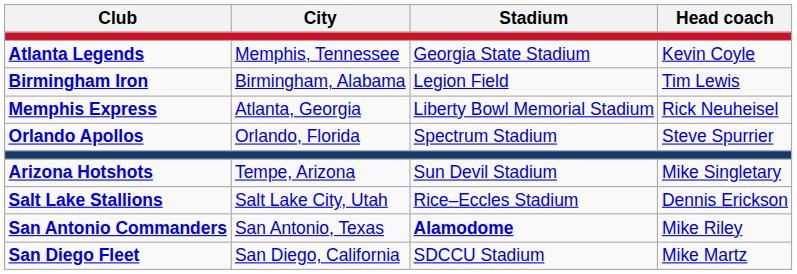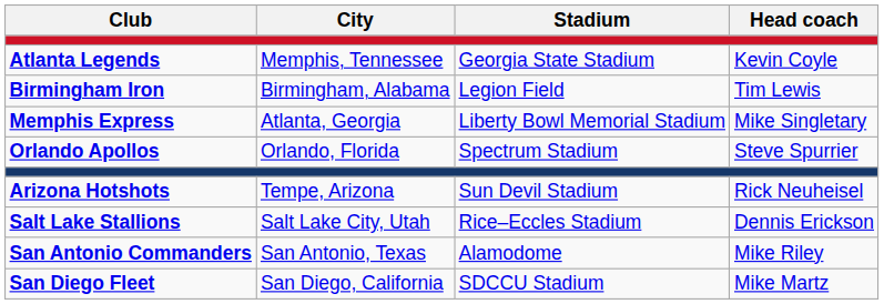 <table class="plainrowheaders wikitable">
 <tr>
 <th>Club</th>
 <th>City</th>
 <th>Stadium</th>
 <th>Head coach</th>
 </tr>
 <tr>
 <th style=background:#CE1126 colspan="8"></th>
 </tr>
 <tr>
 <td><strong><a href='#'>Atlanta Legends</a></strong></td>
 <td><a href='#'>Memphis, Tennessee</a></td>
 <td><a href='#'>Georgia State Stadium</a></td>
 <td><a href='#'>Kevin Coyle</a></td>
 </tr>
 <tr>
 <td><strong><a href='#'>Birmingham Iron</a></strong></td>
 <td><a href='#'>Birmingham, Alabama</a></td>
 <td><a href='#'>Legion Field</a></td>
 <td><a href='#'>Tim Lewis</a></td>
 </tr>
 <tr>
 <td><strong><a href='#'>Memphis Express</a></strong></td>
 <td><a href='#'>Atlanta, Georgia</a></td>
 <td><a href='#'>Liberty Bowl Memorial Stadium</a></td>
-<td><a href='#'>Rick Neuheisel</a></td>
+<td><a href='#'>Mike Singletary</a></td>
 </tr>
 <tr>
 <td><strong><a href='#'>Orlando Apollos</a></strong></td>
 <td><a href='#'>Orlando, Florida</a></td>
 <td><a href='#'>Spectrum Stadium</a></td>
 <td><a href='#'>Steve Spurrier</a></td>
 </tr>
 <tr>
 <th style=background:#153769 colspan="8"></th>
 </tr>
 <tr>
 <td><strong><a href='#'>Arizona Hotshots</a></strong></td>
 <td><a href='#'>Tempe, Arizona</a></td>
 <td><a href='#'>Sun Devil Stadium</a></td>
-<td><a href='#'>Mike Singletary</a></td>
+<td><a href='#'>Rick Neuheisel</a></td>
 </tr>
 <tr>
 <td><strong><a href='#'>Salt Lake Stallions</a></strong></td>
 <td><a href='#'>Salt Lake City, Utah</a></td>
 <td><a href='#'>Rice–Eccles Stadium</a></td>
 <td><a href='#'>Dennis Erickson</a></td>
 </tr>
 <tr>
 <td><strong><a href='#'>San Antonio Commanders</a></strong></td>
 <td><a href='#'>San Antonio, Texas</a></td>
-<td><strong><a href='#'>Alamodome</a></strong></td>
+<td><a href='#'>Alamodome</a></td>
 <td><a href='#'>Mike Riley</a></td>
 </tr>
 <tr>
 <td><strong><a href='#'>San Diego Fleet</a></strong></td>
 <td><a href='#'>San Diego, California</a></td>
 <td><a href='#'>SDCCU Stadium</a></td>
 <td><a href='#'>Mike Martz</a></td>
 </tr>
 </table>
